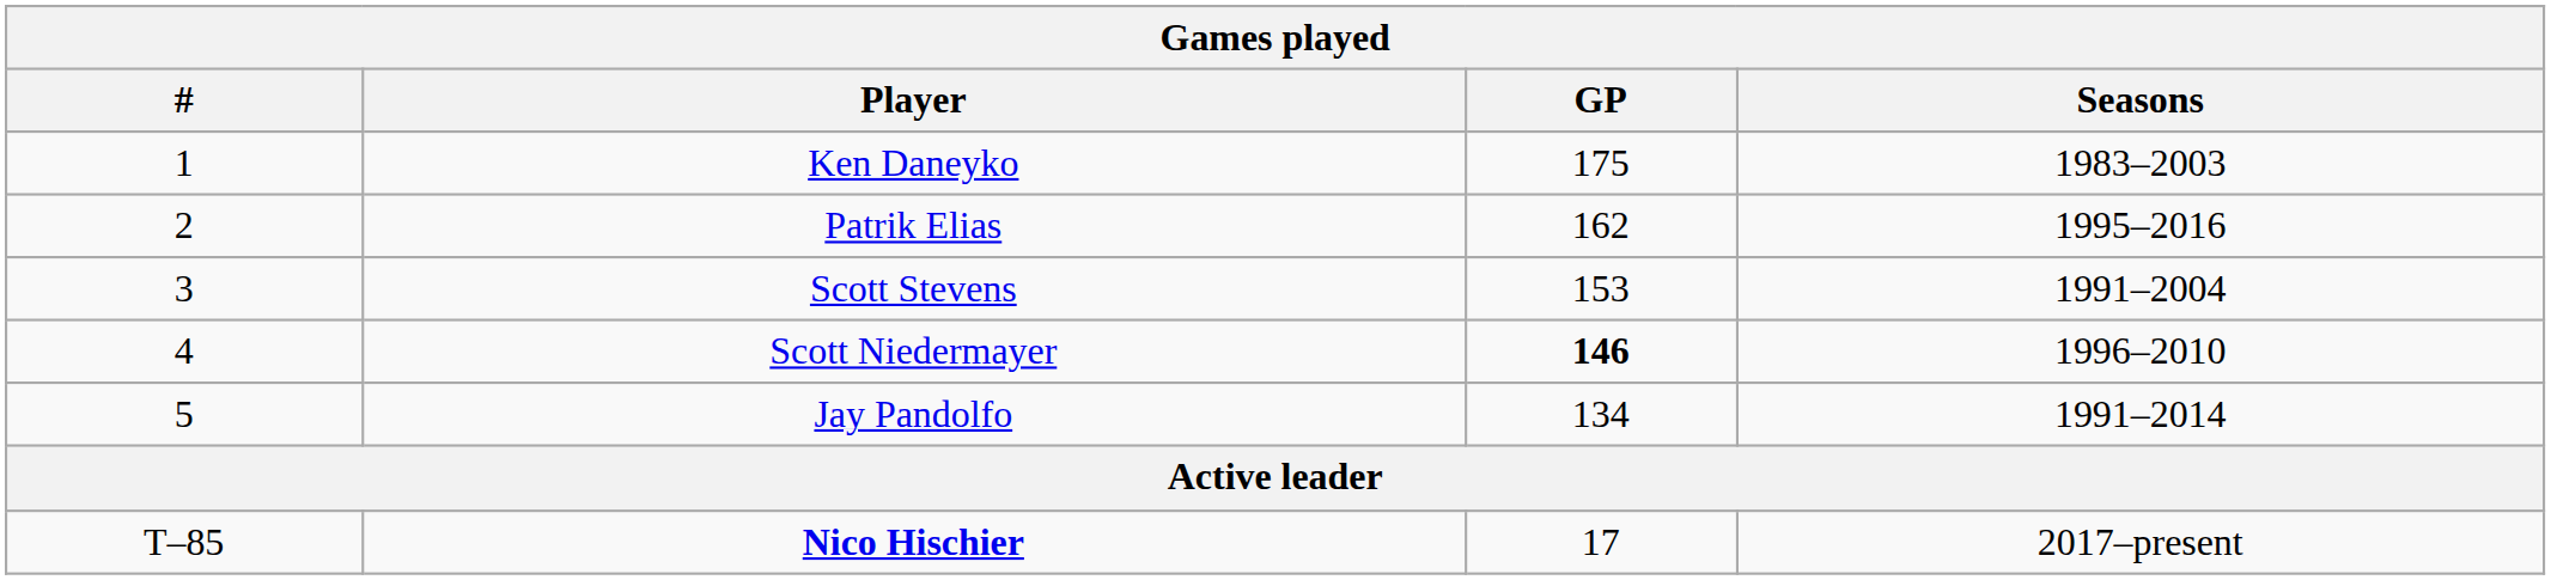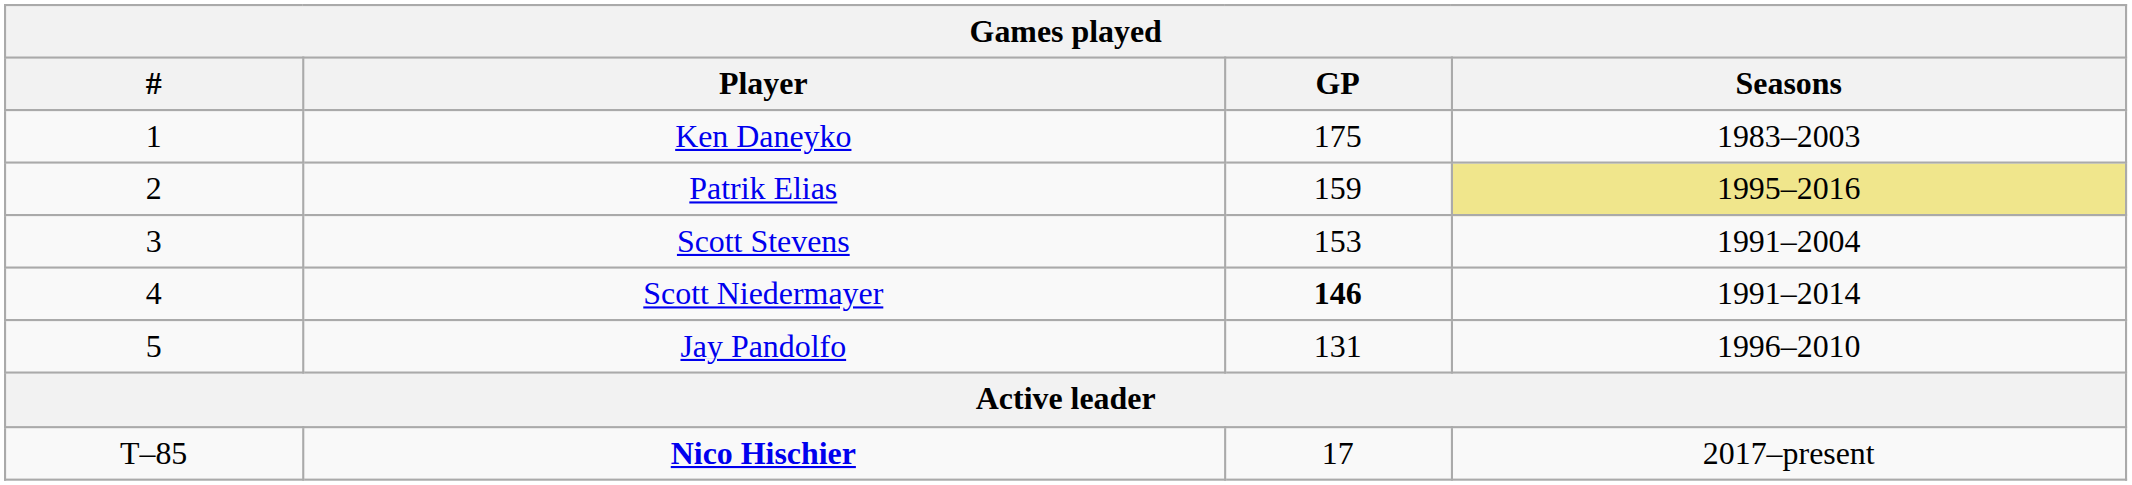 <table class="wikitable" style="text-align: center; font-size: 95%" width="80%">
 <tr>
 <th colspan="4">Games played</th>
 </tr>
 <tr>
 <th>#</th>
 <th>Player</th>
 <th>GP</th>
 <th>Seasons</th>
 </tr>
 <tr>
 <td>1</td>
 <td><a href='#'>Ken Daneyko</a></td>
 <td>175</td>
 <td>1983–2003</td>
 </tr>
 <tr>
 <td>2</td>
 <td><a href='#'>Patrik Elias</a></td>
-<td>162</td>
-<td>1995–2016</td>
+<td>159</td>
+<td style="background: khaki;">1995–2016</td>
 </tr>
 <tr>
 <td>3</td>
 <td><a href='#'>Scott Stevens</a></td>
 <td>153</td>
 <td>1991–2004</td>
 </tr>
 <tr>
 <td>4</td>
 <td><a href='#'>Scott Niedermayer</a></td>
 <td><strong>146</strong></td>
-<td>1996–2010</td>
+<td>1991–2014</td>
 </tr>
 <tr>
 <td>5</td>
 <td><a href='#'>Jay Pandolfo</a></td>
-<td>134</td>
-<td>1991–2014</td>
+<td>131</td>
+<td>1996–2010</td>
 </tr>
 <tr>
 <th colspan="4">Active leader</th>
 </tr>
 <tr>
 <td>T–85</td>
 <td><strong><a href='#'>Nico Hischier</a></strong></td>
 <td>17</td>
 <td>2017–present</td>
 </tr>
 </table>
